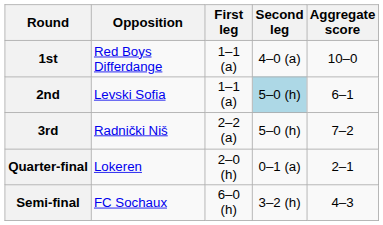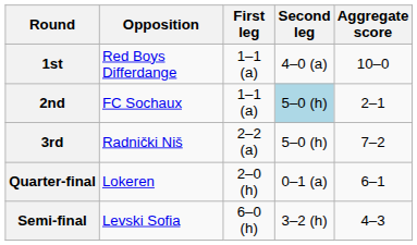 <table class="wikitable plainrowheaders" style="text-align:center;margin-left:1em;float:right">
 <tr>
 <th scope=col>Round</th>
 <th scope="col" style="width:130px;">Opposition</th>
 <th scope="col" style="width:50px;">First leg</th>
 <th scope="col" style="width:50px;">Second leg</th>
 <th scope="col" style="width:50px;">Aggregate score</th>
 </tr>
 <tr>
 <th scope=row style="text-align:center">1st</th>
 <td align="left"> <a href='#'>Red Boys Differdange</a></td>
 <td>1–1 (a)</td>
 <td>4–0 (a)</td>
 <td>10–0</td>
 </tr>
 <tr>
 <th scope=row style="text-align:center">2nd</th>
-<td align="left"> <a href='#'>Levski Sofia</a></td>
+<td align="left"> <a href='#'>FC Sochaux</a></td>
 <td>1–1 (a)</td>
 <td style="background: lightblue;">5–0 (h)</td>
-<td>6–1</td>
+<td>2–1</td>
 </tr>
 <tr>
 <th scope=row style="text-align:center">3rd</th>
 <td align="left"> <a href='#'>Radnički Niš</a></td>
 <td>2–2 (a)</td>
 <td>5–0 (h)</td>
 <td>7–2</td>
 </tr>
 <tr>
 <th scope=row style="text-align:center">Quarter-final</th>
 <td align="left"> <a href='#'>Lokeren</a></td>
 <td>2–0 (h)</td>
 <td>0–1 (a)</td>
-<td>2–1</td>
+<td>6–1</td>
 </tr>
 <tr>
 <th scope=row style="text-align:center">Semi-final</th>
-<td align="left"> <a href='#'>FC Sochaux</a></td>
+<td align="left"> <a href='#'>Levski Sofia</a></td>
 <td>6–0 (h)</td>
 <td>3–2 (h)</td>
 <td>4–3</td>
 </tr>
 </table>
